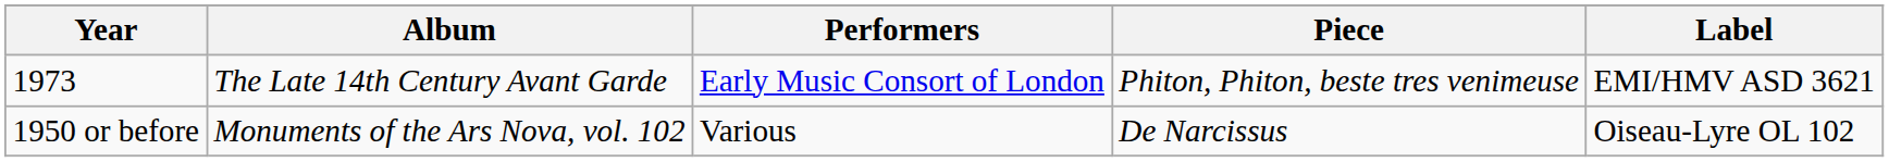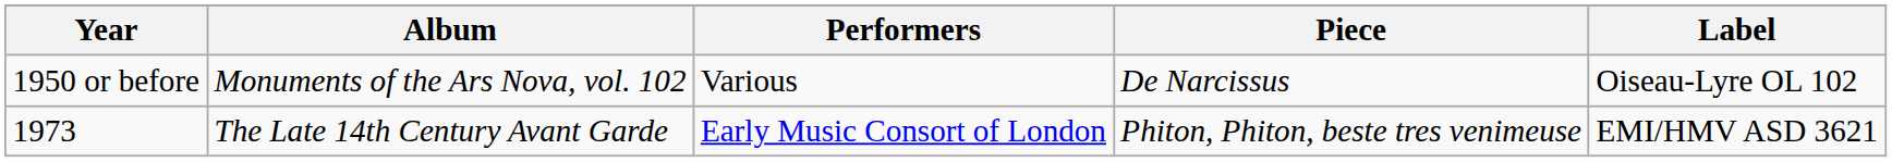 <table class = "wikitable sortable plainrowheaders">
 <tr>
 </tr>
 <tr>
 <th scope="col">Year</th>
 <th scope="col">Album</th>
 <th scope="col">Performers</th>
 <th scope="col">Piece</th>
 <th scope="col">Label</th>
 </tr>
 <tr>
+<td>1950 or before</td>
+<td><em>Monuments of the Ars Nova, vol. 102</em></td>
+<td>Various</td>
+<td><em>De Narcissus</em></td>
+<td>Oiseau-Lyre OL 102</td>
+</tr>
+<tr>
 <td>1973</td>
 <td><em>The Late 14th Century Avant Garde</em></td>
 <td><a href='#'>Early Music Consort of London</a></td>
 <td><em>Phiton, Phiton, beste tres venimeuse</em></td>
 <td>EMI/HMV ASD 3621</td>
 </tr>
-<tr>
-<td>1950 or before</td>
-<td><em>Monuments of the Ars Nova, vol. 102</em></td>
-<td>Various</td>
-<td><em>De Narcissus</em></td>
-<td>Oiseau-Lyre OL 102</td>
-</tr>
 </table>
